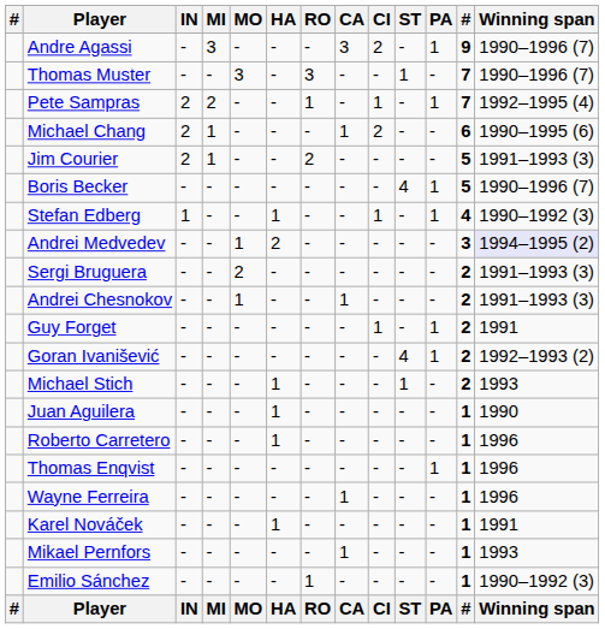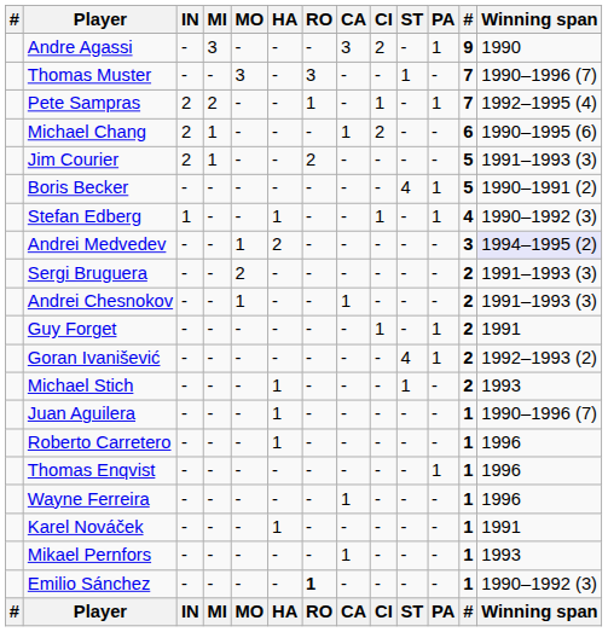 <table class="sortable wikitable">
 <tr>
 <th>#</th>
 <th>Player</th>
 <th>IN</th>
 <th>MI</th>
 <th>MO</th>
 <th>HA</th>
 <th>RO</th>
 <th>CA</th>
 <th>CI</th>
 <th>ST</th>
 <th>PA</th>
 <th>#</th>
 <th>Winning span</th>
 </tr>
 <tr>
 <td></td>
 <td> <a href='#'>Andre Agassi</a></td>
 <td>-</td>
 <td>3</td>
 <td>-</td>
 <td>-</td>
 <td>-</td>
 <td>3</td>
 <td>2</td>
 <td>-</td>
 <td>1</td>
 <td><strong>9</strong></td>
-<td>1990–1996 (7)</td>
+<td>1990</td>
 </tr>
 <tr>
 <td></td>
 <td> <a href='#'>Thomas Muster</a></td>
 <td>-</td>
 <td>-</td>
 <td>3</td>
 <td>-</td>
 <td>3</td>
 <td>-</td>
 <td>-</td>
 <td>1</td>
 <td>-</td>
 <td><strong>7</strong></td>
 <td>1990–1996 (7)</td>
 </tr>
 <tr>
 <td></td>
 <td> <a href='#'>Pete Sampras</a></td>
 <td>2</td>
 <td>2</td>
 <td>-</td>
 <td>-</td>
 <td>1</td>
 <td>-</td>
 <td>1</td>
 <td>-</td>
 <td>1</td>
 <td><strong>7</strong></td>
 <td>1992–1995 (4)</td>
 </tr>
 <tr>
 <td></td>
 <td> <a href='#'>Michael Chang</a></td>
 <td>2</td>
 <td>1</td>
 <td>-</td>
 <td>-</td>
 <td>-</td>
 <td>1</td>
 <td>2</td>
 <td>-</td>
 <td>-</td>
 <td><strong>6</strong></td>
 <td>1990–1995 (6)</td>
 </tr>
 <tr>
 <td></td>
 <td> <a href='#'>Jim Courier</a></td>
 <td>2</td>
 <td>1</td>
 <td>-</td>
 <td>-</td>
 <td>2</td>
 <td>-</td>
 <td>-</td>
 <td>-</td>
 <td>-</td>
 <td><strong>5</strong></td>
 <td>1991–1993 (3)</td>
 </tr>
 <tr>
 <td></td>
 <td> <a href='#'>Boris Becker</a></td>
 <td>-</td>
 <td>-</td>
 <td>-</td>
 <td>-</td>
 <td>-</td>
 <td>-</td>
 <td>-</td>
 <td>4</td>
 <td>1</td>
 <td><strong>5</strong></td>
-<td>1990–1996 (7)</td>
+<td>1990–1991 (2)</td>
 </tr>
 <tr>
 <td></td>
 <td> <a href='#'>Stefan Edberg</a></td>
 <td>1</td>
 <td>-</td>
 <td>-</td>
 <td>1</td>
 <td>-</td>
 <td>-</td>
 <td>1</td>
 <td>-</td>
 <td>1</td>
 <td><strong>4</strong></td>
 <td>1990–1992 (3)</td>
 </tr>
 <tr>
 <td></td>
 <td> <a href='#'>Andrei Medvedev</a></td>
 <td>-</td>
 <td>-</td>
 <td>1</td>
 <td>2</td>
 <td>-</td>
 <td>-</td>
 <td>-</td>
 <td>-</td>
 <td>-</td>
 <td><strong>3</strong></td>
 <td style="background: lavender;">1994–1995 (2)</td>
 </tr>
 <tr>
 <td></td>
 <td> <a href='#'>Sergi Bruguera</a></td>
 <td>-</td>
 <td>-</td>
 <td>2</td>
 <td>-</td>
 <td>-</td>
 <td>-</td>
 <td>-</td>
 <td>-</td>
 <td>-</td>
 <td><strong>2</strong></td>
 <td>1991–1993 (3)</td>
 </tr>
 <tr>
 <td></td>
 <td> <a href='#'>Andrei Chesnokov</a></td>
 <td>-</td>
 <td>-</td>
 <td>1</td>
 <td>-</td>
 <td>-</td>
 <td>1</td>
 <td>-</td>
 <td>-</td>
 <td>-</td>
 <td><strong>2</strong></td>
 <td>1991–1993 (3)</td>
 </tr>
 <tr>
 <td></td>
 <td> <a href='#'>Guy Forget</a></td>
 <td>-</td>
 <td>-</td>
 <td>-</td>
 <td>-</td>
 <td>-</td>
 <td>-</td>
 <td>1</td>
 <td>-</td>
 <td>1</td>
 <td><strong>2</strong></td>
 <td>1991</td>
 </tr>
 <tr>
 <td></td>
 <td> <a href='#'>Goran Ivanišević</a></td>
 <td>-</td>
 <td>-</td>
 <td>-</td>
 <td>-</td>
 <td>-</td>
 <td>-</td>
 <td>-</td>
 <td>4</td>
 <td>1</td>
 <td><strong>2</strong></td>
 <td>1992–1993 (2)</td>
 </tr>
 <tr>
 <td></td>
 <td> <a href='#'>Michael Stich</a></td>
 <td>-</td>
 <td>-</td>
 <td>-</td>
 <td>1</td>
 <td>-</td>
 <td>-</td>
 <td>-</td>
 <td>1</td>
 <td>-</td>
 <td><strong>2</strong></td>
 <td>1993</td>
 </tr>
 <tr>
 <td></td>
 <td> <a href='#'>Juan Aguilera</a></td>
 <td>-</td>
 <td>-</td>
 <td>-</td>
 <td>1</td>
 <td>-</td>
 <td>-</td>
 <td>-</td>
 <td>-</td>
 <td>-</td>
 <td><strong>1</strong></td>
-<td>1990</td>
+<td>1990–1996 (7)</td>
 </tr>
 <tr>
 <td></td>
 <td> <a href='#'>Roberto Carretero</a></td>
 <td>-</td>
 <td>-</td>
 <td>-</td>
 <td>1</td>
 <td>-</td>
 <td>-</td>
 <td>-</td>
 <td>-</td>
 <td>-</td>
 <td><strong>1</strong></td>
 <td>1996</td>
 </tr>
 <tr>
 <td></td>
 <td> <a href='#'>Thomas Enqvist</a></td>
 <td>-</td>
 <td>-</td>
 <td>-</td>
 <td>-</td>
 <td>-</td>
 <td>-</td>
 <td>-</td>
 <td>-</td>
 <td>1</td>
 <td><strong>1</strong></td>
 <td>1996</td>
 </tr>
 <tr>
 <td></td>
 <td> <a href='#'>Wayne Ferreira</a></td>
 <td>-</td>
 <td>-</td>
 <td>-</td>
 <td>-</td>
 <td>-</td>
 <td>1</td>
 <td>-</td>
 <td>-</td>
 <td>-</td>
 <td><strong>1</strong></td>
 <td>1996</td>
 </tr>
 <tr>
 <td></td>
 <td> <a href='#'>Karel Nováček</a></td>
 <td>-</td>
 <td>-</td>
 <td>-</td>
 <td>1</td>
 <td>-</td>
 <td>-</td>
 <td>-</td>
 <td>-</td>
 <td>-</td>
 <td><strong>1</strong></td>
 <td>1991</td>
 </tr>
 <tr>
 <td></td>
 <td> <a href='#'>Mikael Pernfors</a></td>
 <td>-</td>
 <td>-</td>
 <td>-</td>
 <td>-</td>
 <td>-</td>
 <td>1</td>
 <td>-</td>
 <td>-</td>
 <td>-</td>
 <td><strong>1</strong></td>
 <td>1993</td>
 </tr>
 <tr>
 <td></td>
 <td> <a href='#'>Emilio Sánchez</a></td>
 <td>-</td>
 <td>-</td>
 <td>-</td>
 <td>-</td>
-<td>1</td>
+<td><strong>1</strong></td>
 <td>-</td>
 <td>-</td>
 <td>-</td>
 <td>-</td>
 <td><strong>1</strong></td>
 <td>1990–1992 (3)</td>
 </tr>
 <tr>
 <th>#</th>
 <th>Player</th>
 <th>IN</th>
 <th>MI</th>
 <th>MO</th>
 <th>HA</th>
 <th>RO</th>
 <th>CA</th>
 <th>CI</th>
 <th>ST</th>
 <th>PA</th>
 <th>#</th>
 <th>Winning span</th>
 </tr>
 </table>
